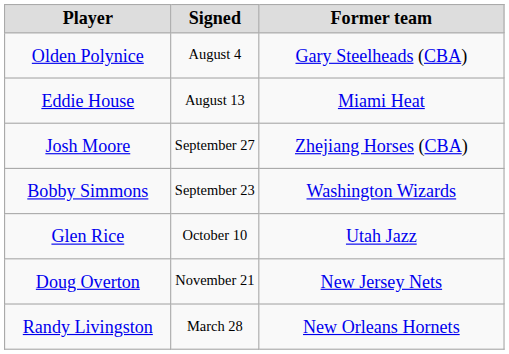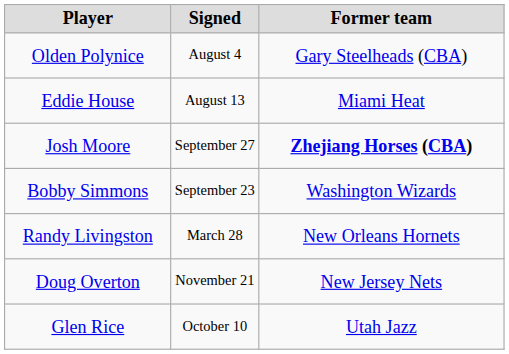 <table class="wikitable" style="text-align: center">
 <tr align="center" bgcolor="#dddddd">
 <td style="width:140px"><strong>Player</strong></td>
 <td style="width:70px"><strong>Signed</strong></td>
 <td style="width:210px"><strong>Former team</strong></td>
 </tr>
 <tr style="height:40px">
 <td><a href='#'>Olden Polynice</a></td>
 <td style="font-size: 80%">August 4</td>
 <td><a href='#'>Gary Steelheads</a> (<a href='#'>CBA</a>)</td>
 </tr>
 <tr style="height:40px">
 <td><a href='#'>Eddie House</a></td>
 <td style="font-size: 80%">August 13</td>
 <td><a href='#'>Miami Heat</a></td>
 </tr>
 <tr style="height:40px">
 <td><a href='#'>Josh Moore</a></td>
 <td style="font-size: 80%">September 27</td>
-<td><a href='#'>Zhejiang Horses</a> (<a href='#'>CBA</a>)</td>
+<td><strong><a href='#'>Zhejiang Horses</a> (<a href='#'>CBA</a>)</strong></td>
 </tr>
 <tr style="height:40px">
 <td><a href='#'>Bobby Simmons</a></td>
 <td style="font-size: 80%">September 23</td>
 <td><a href='#'>Washington Wizards</a></td>
 </tr>
 <tr style="height:40px">
-<td><a href='#'>Glen Rice</a></td>
-<td style="font-size: 80%">October 10</td>
-<td><a href='#'>Utah Jazz</a></td>
+<td><a href='#'>Randy Livingston</a></td>
+<td style="font-size: 80%">March 28</td>
+<td><a href='#'>New Orleans Hornets</a></td>
 </tr>
 <tr style="height:40px">
 <td><a href='#'>Doug Overton</a></td>
 <td style="font-size: 80%">November 21</td>
 <td><a href='#'>New Jersey Nets</a></td>
 </tr>
 <tr style="height:40px">
-<td><a href='#'>Randy Livingston</a></td>
-<td style="font-size: 80%">March 28</td>
-<td><a href='#'>New Orleans Hornets</a></td>
+<td><a href='#'>Glen Rice</a></td>
+<td style="font-size: 80%">October 10</td>
+<td><a href='#'>Utah Jazz</a></td>
 </tr>
 </table>
